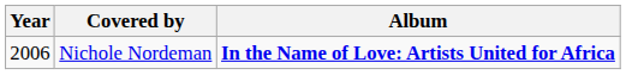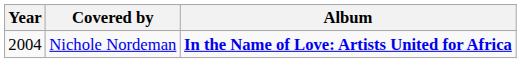 <table class="wikitable">
 <tr>
 <th>Year</th>
 <th>Covered by</th>
 <th>Album</th>
 </tr>
 <tr>
-<td>2006</td>
+<td>2004</td>
 <td><a href='#'>Nichole Nordeman</a></td>
 <td><strong><a href='#'>In the Name of Love: Artists United for Africa</a></strong></td>
 </tr>
 </table>
